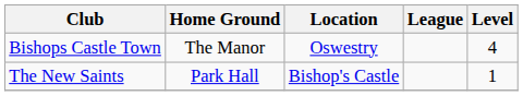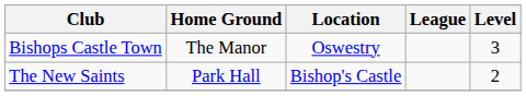 <table class="wikitable sortable" border="1" style="text-align:center;">
 <tr>
 <th>Club<br></th>
 <th>Home Ground</th>
 <th>Location</th>
 <th>League</th>
 <th>Level</th>
 </tr>
 <tr>
 <td style="text-align:left;"><a href='#'>Bishops Castle Town</a></td>
 <td>The Manor</td>
 <td><a href='#'>Oswestry</a></td>
 <td></td>
-<td> 4</td>
+<td> 3</td>
 </tr>
 <tr>
 <td style="text-align:left;"><a href='#'>The New Saints</a></td>
 <td><a href='#'>Park Hall</a></td>
 <td><a href='#'>Bishop's Castle</a></td>
 <td></td>
-<td> 1</td>
+<td> 2</td>
 </tr>
 <tr>
 </tr>
 </table>
